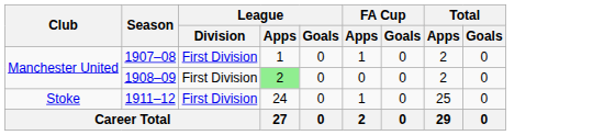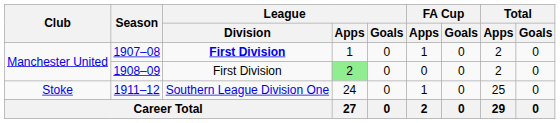 <table class="wikitable" style="text-align: center;">
 <tr>
 <th rowspan="2">Club</th>
 <th rowspan="2">Season</th>
 <th colspan="3">League</th>
 <th colspan="2">FA Cup</th>
 <th colspan="2">Total</th>
 </tr>
 <tr>
 <th>Division</th>
 <th>Apps</th>
 <th>Goals</th>
 <th>Apps</th>
 <th>Goals</th>
 <th>Apps</th>
 <th>Goals</th>
 </tr>
 <tr>
 <td rowspan=2><a href='#'>Manchester United</a></td>
 <td><a href='#'>1907–08</a></td>
-<td><a href='#'>First Division</a></td>
+<td><strong><a href='#'>First Division</a></strong></td>
 <td>1</td>
 <td>0</td>
 <td>1</td>
 <td>0</td>
 <td>2</td>
 <td>0</td>
 </tr>
 <tr>
 <td><a href='#'>1908–09</a></td>
 <td>First Division</td>
 <td style="background: lightgreen;">2</td>
 <td>0</td>
 <td>0</td>
 <td>0</td>
 <td>2</td>
 <td>0</td>
 </tr>
 <tr>
 <td><a href='#'>Stoke</a></td>
 <td><a href='#'>1911–12</a></td>
-<td><a href='#'>First Division</a></td>
+<td><a href='#'>Southern League Division One</a></td>
 <td>24</td>
 <td>0</td>
 <td>1</td>
 <td>0</td>
 <td>25</td>
 <td>0</td>
 </tr>
 <tr>
 <th colspan=3>Career Total</th>
 <th>27</th>
 <th>0</th>
 <th>2</th>
 <th>0</th>
 <th>29</th>
 <th>0</th>
 </tr>
 </table>
